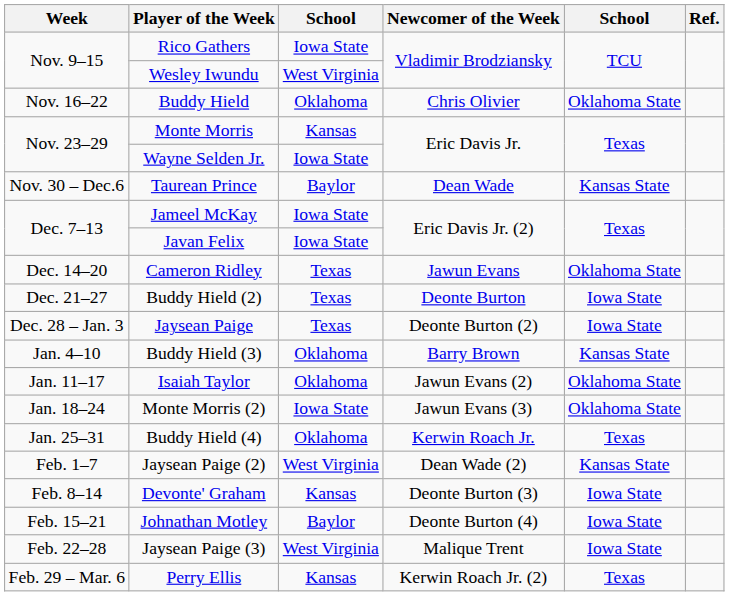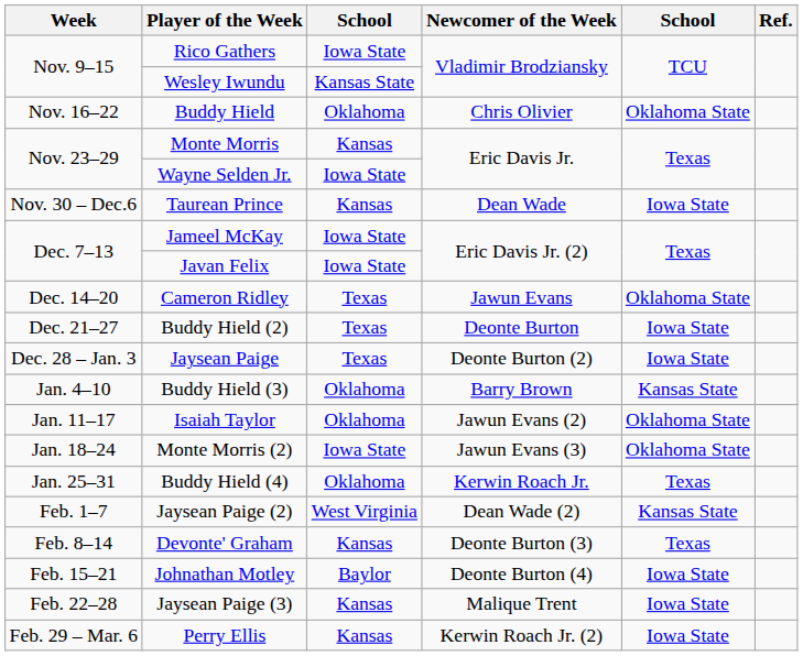 <table class=wikitable style="text-align:center">
 <tr>
 <th>Week</th>
 <th>Player of the Week</th>
 <th>School</th>
 <th>Newcomer of the Week</th>
 <th>School</th>
 <th>Ref.</th>
 </tr>
 <tr>
 <td rowspan=2>Nov. 9–15</td>
 <td><a href='#'>Rico Gathers</a></td>
 <td><a href='#'>Iowa State</a></td>
 <td rowspan=2><a href='#'>Vladimir Brodziansky</a></td>
 <td rowspan=2><a href='#'>TCU</a></td>
 <td rowspan=2></td>
 </tr>
 <tr>
 <td><a href='#'>Wesley Iwundu</a></td>
-<td><a href='#'>West Virginia</a></td>
+<td><a href='#'>Kansas State</a></td>
 </tr>
 <tr>
 <td>Nov. 16–22</td>
 <td><a href='#'>Buddy Hield</a></td>
 <td><a href='#'>Oklahoma</a></td>
 <td><a href='#'>Chris Olivier</a></td>
 <td><a href='#'>Oklahoma State</a></td>
 <td></td>
 </tr>
 <tr>
 <td rowspan=2>Nov. 23–29</td>
 <td><a href='#'>Monte Morris</a></td>
 <td><a href='#'>Kansas</a></td>
 <td rowspan=2>Eric Davis Jr.</td>
 <td rowspan=2><a href='#'>Texas</a></td>
 <td rowspan=2></td>
 </tr>
 <tr>
 <td><a href='#'>Wayne Selden Jr.</a></td>
 <td><a href='#'>Iowa State</a></td>
 </tr>
 <tr>
 <td>Nov. 30 – Dec.6</td>
 <td><a href='#'>Taurean Prince</a></td>
-<td><a href='#'>Baylor</a></td>
+<td><a href='#'>Kansas</a></td>
 <td><a href='#'>Dean Wade</a></td>
-<td><a href='#'>Kansas State</a></td>
+<td><a href='#'>Iowa State</a></td>
 <td></td>
 </tr>
 <tr>
 <td rowspan=2>Dec. 7–13</td>
 <td><a href='#'>Jameel McKay</a></td>
 <td><a href='#'>Iowa State</a></td>
 <td rowspan=2>Eric Davis Jr. (2)</td>
 <td rowspan=2><a href='#'>Texas</a></td>
 <td rowspan=2></td>
 </tr>
 <tr>
 <td><a href='#'>Javan Felix</a></td>
 <td><a href='#'>Iowa State</a></td>
 </tr>
 <tr>
 <td>Dec. 14–20</td>
 <td><a href='#'>Cameron Ridley</a></td>
 <td><a href='#'>Texas</a></td>
 <td><a href='#'>Jawun Evans</a></td>
 <td><a href='#'>Oklahoma State</a></td>
 <td></td>
 </tr>
 <tr>
 <td>Dec. 21–27</td>
 <td>Buddy Hield (2)</td>
 <td><a href='#'>Texas</a></td>
 <td><a href='#'>Deonte Burton</a></td>
 <td><a href='#'>Iowa State</a></td>
 <td></td>
 </tr>
 <tr>
 <td>Dec. 28 – Jan. 3</td>
 <td><a href='#'>Jaysean Paige</a></td>
 <td><a href='#'>Texas</a></td>
 <td>Deonte Burton (2)</td>
 <td><a href='#'>Iowa State</a></td>
 <td></td>
 </tr>
 <tr>
 <td>Jan. 4–10</td>
 <td>Buddy Hield (3)</td>
 <td><a href='#'>Oklahoma</a></td>
 <td><a href='#'>Barry Brown</a></td>
 <td><a href='#'>Kansas State</a></td>
 <td></td>
 </tr>
 <tr>
 <td>Jan. 11–17</td>
 <td><a href='#'>Isaiah Taylor</a></td>
 <td><a href='#'>Oklahoma</a></td>
 <td>Jawun Evans (2)</td>
 <td><a href='#'>Oklahoma State</a></td>
 <td></td>
 </tr>
 <tr>
 <td>Jan. 18–24</td>
 <td>Monte Morris (2)</td>
 <td><a href='#'>Iowa State</a></td>
 <td>Jawun Evans (3)</td>
 <td><a href='#'>Oklahoma State</a></td>
 <td></td>
 </tr>
 <tr>
 <td>Jan. 25–31</td>
 <td>Buddy Hield (4)</td>
 <td><a href='#'>Oklahoma</a></td>
 <td><a href='#'>Kerwin Roach Jr.</a></td>
 <td><a href='#'>Texas</a></td>
 <td></td>
 </tr>
 <tr>
 <td>Feb. 1–7</td>
 <td>Jaysean Paige (2)</td>
 <td><a href='#'>West Virginia</a></td>
 <td>Dean Wade (2)</td>
 <td><a href='#'>Kansas State</a></td>
 <td></td>
 </tr>
 <tr>
 <td>Feb. 8–14</td>
 <td><a href='#'>Devonte' Graham</a></td>
 <td><a href='#'>Kansas</a></td>
 <td>Deonte Burton (3)</td>
-<td><a href='#'>Iowa State</a></td>
+<td><a href='#'>Texas</a></td>
 <td></td>
 </tr>
 <tr>
 <td>Feb. 15–21</td>
 <td><a href='#'>Johnathan Motley</a></td>
 <td><a href='#'>Baylor</a></td>
 <td>Deonte Burton (4)</td>
 <td><a href='#'>Iowa State</a></td>
 <td></td>
 </tr>
 <tr>
 <td>Feb. 22–28</td>
 <td>Jaysean Paige (3)</td>
-<td><a href='#'>West Virginia</a></td>
+<td><a href='#'>Kansas</a></td>
 <td>Malique Trent</td>
 <td><a href='#'>Iowa State</a></td>
 <td></td>
 </tr>
 <tr>
 <td>Feb. 29 – Mar. 6</td>
 <td><a href='#'>Perry Ellis</a></td>
 <td><a href='#'>Kansas</a></td>
 <td>Kerwin Roach Jr. (2)</td>
-<td><a href='#'>Texas</a></td>
+<td><a href='#'>Iowa State</a></td>
 <td></td>
 </tr>
 </table>
